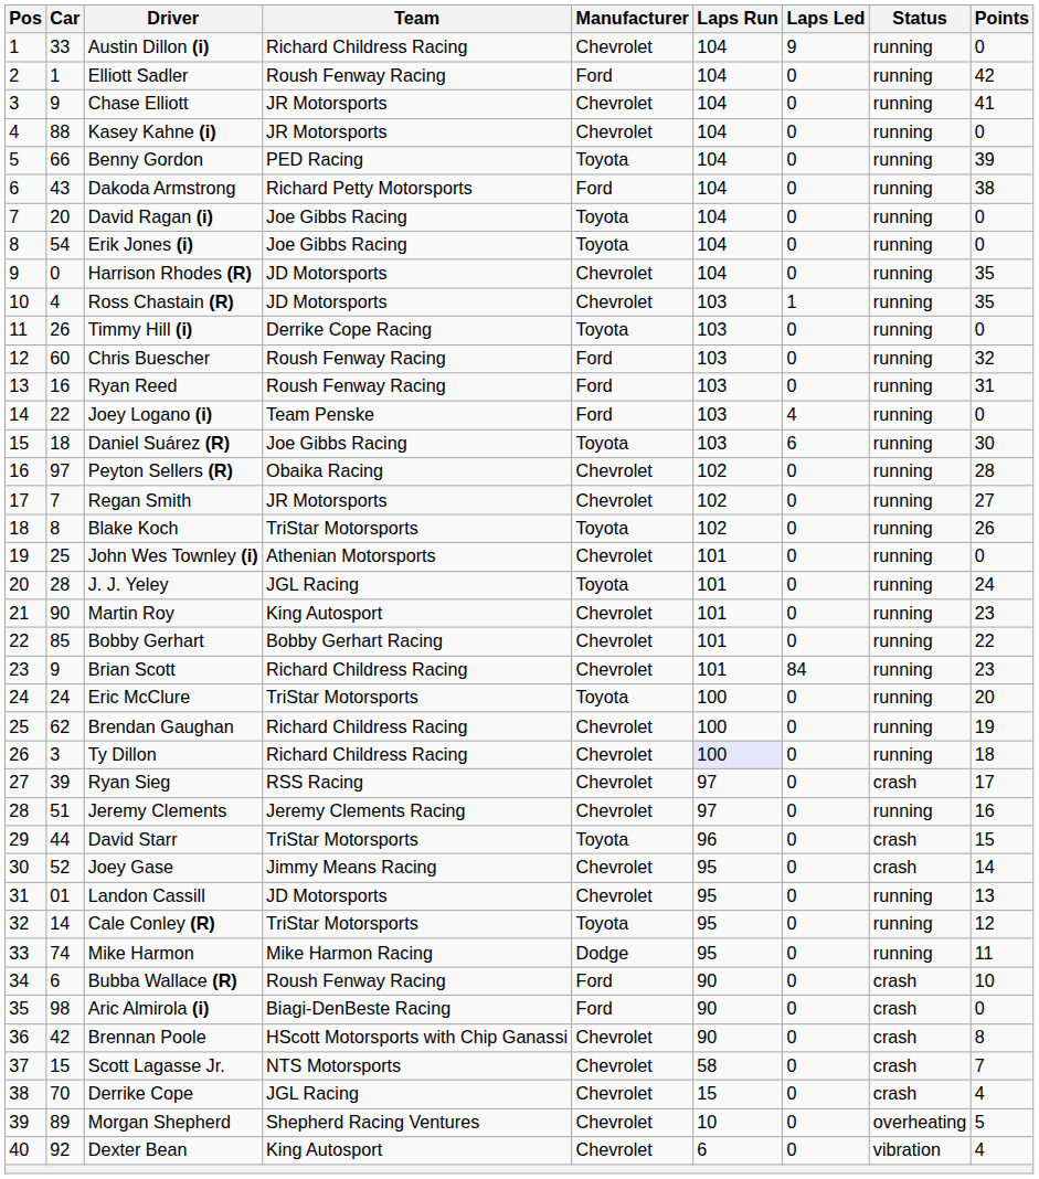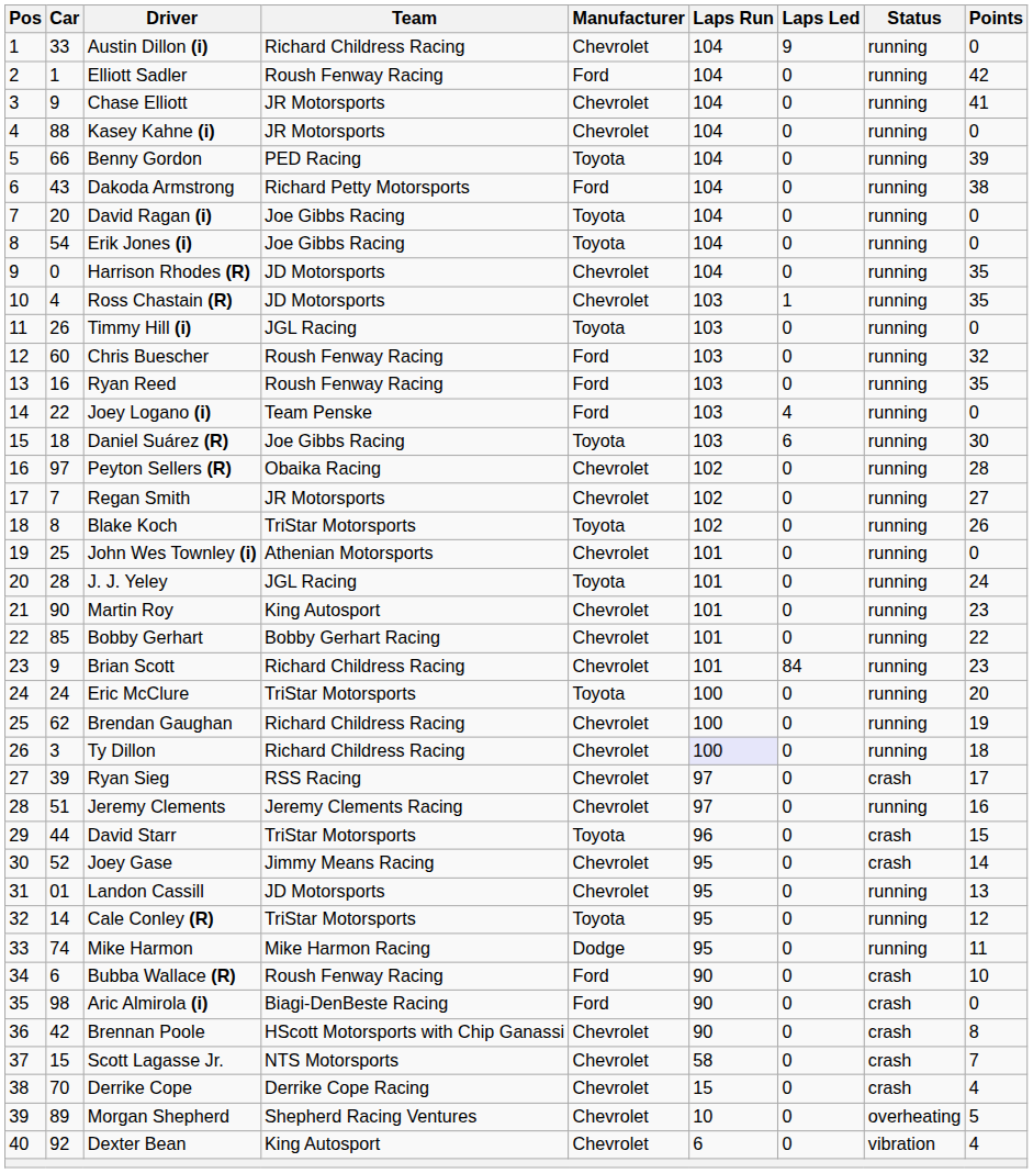 <table class="sortable wikitable" border="1">
 <tr>
 <th>Pos</th>
 <th>Car</th>
 <th>Driver</th>
 <th>Team</th>
 <th>Manufacturer</th>
 <th>Laps Run</th>
 <th>Laps Led</th>
 <th>Status</th>
 <th>Points</th>
 </tr>
 <tr>
 <td>1</td>
 <td>33</td>
 <td>Austin Dillon <strong>(i)</strong></td>
 <td>Richard Childress Racing</td>
 <td>Chevrolet</td>
 <td>104</td>
 <td>9</td>
 <td>running</td>
 <td>0</td>
 </tr>
 <tr>
 <td>2</td>
 <td>1</td>
 <td>Elliott Sadler</td>
 <td>Roush Fenway Racing</td>
 <td>Ford</td>
 <td>104</td>
 <td>0</td>
 <td>running</td>
 <td>42</td>
 </tr>
 <tr>
 <td>3</td>
 <td>9</td>
 <td>Chase Elliott</td>
 <td>JR Motorsports</td>
 <td>Chevrolet</td>
 <td>104</td>
 <td>0</td>
 <td>running</td>
 <td>41</td>
 </tr>
 <tr>
 <td>4</td>
 <td>88</td>
 <td>Kasey Kahne <strong>(i)</strong></td>
 <td>JR Motorsports</td>
 <td>Chevrolet</td>
 <td>104</td>
 <td>0</td>
 <td>running</td>
 <td>0</td>
 </tr>
 <tr>
 <td>5</td>
 <td>66</td>
 <td>Benny Gordon</td>
 <td>PED Racing</td>
 <td>Toyota</td>
 <td>104</td>
 <td>0</td>
 <td>running</td>
 <td>39</td>
 </tr>
 <tr>
 <td>6</td>
 <td>43</td>
 <td>Dakoda Armstrong</td>
 <td>Richard Petty Motorsports</td>
 <td>Ford</td>
 <td>104</td>
 <td>0</td>
 <td>running</td>
 <td>38</td>
 </tr>
 <tr>
 <td>7</td>
 <td>20</td>
 <td>David Ragan <strong>(i)</strong></td>
 <td>Joe Gibbs Racing</td>
 <td>Toyota</td>
 <td>104</td>
 <td>0</td>
 <td>running</td>
 <td>0</td>
 </tr>
 <tr>
 <td>8</td>
 <td>54</td>
 <td>Erik Jones <strong>(i)</strong></td>
 <td>Joe Gibbs Racing</td>
 <td>Toyota</td>
 <td>104</td>
 <td>0</td>
 <td>running</td>
 <td>0</td>
 </tr>
 <tr>
 <td>9</td>
 <td>0</td>
 <td>Harrison Rhodes <strong>(R)</strong></td>
 <td>JD Motorsports</td>
 <td>Chevrolet</td>
 <td>104</td>
 <td>0</td>
 <td>running</td>
 <td>35</td>
 </tr>
 <tr>
 <td>10</td>
 <td>4</td>
 <td>Ross Chastain <strong>(R)</strong></td>
 <td>JD Motorsports</td>
 <td>Chevrolet</td>
 <td>103</td>
 <td>1</td>
 <td>running</td>
 <td>35</td>
 </tr>
 <tr>
 <td>11</td>
 <td>26</td>
 <td>Timmy Hill <strong>(i)</strong></td>
-<td>Derrike Cope Racing</td>
+<td>JGL Racing</td>
 <td>Toyota</td>
 <td>103</td>
 <td>0</td>
 <td>running</td>
 <td>0</td>
 </tr>
 <tr>
 <td>12</td>
 <td>60</td>
 <td>Chris Buescher</td>
 <td>Roush Fenway Racing</td>
 <td>Ford</td>
 <td>103</td>
 <td>0</td>
 <td>running</td>
 <td>32</td>
 </tr>
 <tr>
 <td>13</td>
 <td>16</td>
 <td>Ryan Reed</td>
 <td>Roush Fenway Racing</td>
 <td>Ford</td>
 <td>103</td>
 <td>0</td>
 <td>running</td>
-<td>31</td>
+<td>35</td>
 </tr>
 <tr>
 <td>14</td>
 <td>22</td>
 <td>Joey Logano <strong>(i)</strong></td>
 <td>Team Penske</td>
 <td>Ford</td>
 <td>103</td>
 <td>4</td>
 <td>running</td>
 <td>0</td>
 </tr>
 <tr>
 <td>15</td>
 <td>18</td>
 <td>Daniel Suárez <strong>(R)</strong></td>
 <td>Joe Gibbs Racing</td>
 <td>Toyota</td>
 <td>103</td>
 <td>6</td>
 <td>running</td>
 <td>30</td>
 </tr>
 <tr>
 <td>16</td>
 <td>97</td>
 <td>Peyton Sellers <strong>(R)</strong></td>
 <td>Obaika Racing</td>
 <td>Chevrolet</td>
 <td>102</td>
 <td>0</td>
 <td>running</td>
 <td>28</td>
 </tr>
 <tr>
 <td>17</td>
 <td>7</td>
 <td>Regan Smith</td>
 <td>JR Motorsports</td>
 <td>Chevrolet</td>
 <td>102</td>
 <td>0</td>
 <td>running</td>
 <td>27</td>
 </tr>
 <tr>
 <td>18</td>
 <td>8</td>
 <td>Blake Koch</td>
 <td>TriStar Motorsports</td>
 <td>Toyota</td>
 <td>102</td>
 <td>0</td>
 <td>running</td>
 <td>26</td>
 </tr>
 <tr>
 <td>19</td>
 <td>25</td>
 <td>John Wes Townley <strong>(i)</strong></td>
 <td>Athenian Motorsports</td>
 <td>Chevrolet</td>
 <td>101</td>
 <td>0</td>
 <td>running</td>
 <td>0</td>
 </tr>
 <tr>
 <td>20</td>
 <td>28</td>
 <td>J. J. Yeley</td>
 <td>JGL Racing</td>
 <td>Toyota</td>
 <td>101</td>
 <td>0</td>
 <td>running</td>
 <td>24</td>
 </tr>
 <tr>
 <td>21</td>
 <td>90</td>
 <td>Martin Roy</td>
 <td>King Autosport</td>
 <td>Chevrolet</td>
 <td>101</td>
 <td>0</td>
 <td>running</td>
 <td>23</td>
 </tr>
 <tr>
 <td>22</td>
 <td>85</td>
 <td>Bobby Gerhart</td>
 <td>Bobby Gerhart Racing</td>
 <td>Chevrolet</td>
 <td>101</td>
 <td>0</td>
 <td>running</td>
 <td>22</td>
 </tr>
 <tr>
 <td>23</td>
 <td>9</td>
 <td>Brian Scott</td>
 <td>Richard Childress Racing</td>
 <td>Chevrolet</td>
 <td>101</td>
 <td>84</td>
 <td>running</td>
 <td>23</td>
 </tr>
 <tr>
 <td>24</td>
 <td>24</td>
 <td>Eric McClure</td>
 <td>TriStar Motorsports</td>
 <td>Toyota</td>
 <td>100</td>
 <td>0</td>
 <td>running</td>
 <td>20</td>
 </tr>
 <tr>
 <td>25</td>
 <td>62</td>
 <td>Brendan Gaughan</td>
 <td>Richard Childress Racing</td>
 <td>Chevrolet</td>
 <td>100</td>
 <td>0</td>
 <td>running</td>
 <td>19</td>
 </tr>
 <tr>
 <td>26</td>
 <td>3</td>
 <td>Ty Dillon</td>
 <td>Richard Childress Racing</td>
 <td>Chevrolet</td>
 <td style="background: lavender;">100</td>
 <td>0</td>
 <td>running</td>
 <td>18</td>
 </tr>
 <tr>
 <td>27</td>
 <td>39</td>
 <td>Ryan Sieg</td>
 <td>RSS Racing</td>
 <td>Chevrolet</td>
 <td>97</td>
 <td>0</td>
 <td>crash</td>
 <td>17</td>
 </tr>
 <tr>
 <td>28</td>
 <td>51</td>
 <td>Jeremy Clements</td>
 <td>Jeremy Clements Racing</td>
 <td>Chevrolet</td>
 <td>97</td>
 <td>0</td>
 <td>running</td>
 <td>16</td>
 </tr>
 <tr>
 <td>29</td>
 <td>44</td>
 <td>David Starr</td>
 <td>TriStar Motorsports</td>
 <td>Toyota</td>
 <td>96</td>
 <td>0</td>
 <td>crash</td>
 <td>15</td>
 </tr>
 <tr>
 <td>30</td>
 <td>52</td>
 <td>Joey Gase</td>
 <td>Jimmy Means Racing</td>
 <td>Chevrolet</td>
 <td>95</td>
 <td>0</td>
 <td>crash</td>
 <td>14</td>
 </tr>
 <tr>
 <td>31</td>
 <td>01</td>
 <td>Landon Cassill</td>
 <td>JD Motorsports</td>
 <td>Chevrolet</td>
 <td>95</td>
 <td>0</td>
 <td>running</td>
 <td>13</td>
 </tr>
 <tr>
 <td>32</td>
 <td>14</td>
 <td>Cale Conley <strong>(R)</strong></td>
 <td>TriStar Motorsports</td>
 <td>Toyota</td>
 <td>95</td>
 <td>0</td>
 <td>running</td>
 <td>12</td>
 </tr>
 <tr>
 <td>33</td>
 <td>74</td>
 <td>Mike Harmon</td>
 <td>Mike Harmon Racing</td>
 <td>Dodge</td>
 <td>95</td>
 <td>0</td>
 <td>running</td>
 <td>11</td>
 </tr>
 <tr>
 <td>34</td>
 <td>6</td>
 <td>Bubba Wallace <strong>(R)</strong></td>
 <td>Roush Fenway Racing</td>
 <td>Ford</td>
 <td>90</td>
 <td>0</td>
 <td>crash</td>
 <td>10</td>
 </tr>
 <tr>
 <td>35</td>
 <td>98</td>
 <td>Aric Almirola <strong>(i)</strong></td>
 <td>Biagi-DenBeste Racing</td>
 <td>Ford</td>
 <td>90</td>
 <td>0</td>
 <td>crash</td>
 <td>0</td>
 </tr>
 <tr>
 <td>36</td>
 <td>42</td>
 <td>Brennan Poole</td>
 <td>HScott Motorsports with Chip Ganassi</td>
 <td>Chevrolet</td>
 <td>90</td>
 <td>0</td>
 <td>crash</td>
 <td>8</td>
 </tr>
 <tr>
 <td>37</td>
 <td>15</td>
 <td>Scott Lagasse Jr.</td>
 <td>NTS Motorsports</td>
 <td>Chevrolet</td>
 <td>58</td>
 <td>0</td>
 <td>crash</td>
 <td>7</td>
 </tr>
 <tr>
 <td>38</td>
 <td>70</td>
 <td>Derrike Cope</td>
-<td>JGL Racing</td>
+<td>Derrike Cope Racing</td>
 <td>Chevrolet</td>
 <td>15</td>
 <td>0</td>
 <td>crash</td>
 <td>4</td>
 </tr>
 <tr>
 <td>39</td>
 <td>89</td>
 <td>Morgan Shepherd</td>
 <td>Shepherd Racing Ventures</td>
 <td>Chevrolet</td>
 <td>10</td>
 <td>0</td>
 <td>overheating</td>
 <td>5</td>
 </tr>
 <tr>
 <td>40</td>
 <td>92</td>
 <td>Dexter Bean</td>
 <td>King Autosport</td>
 <td>Chevrolet</td>
 <td>6</td>
 <td>0</td>
 <td>vibration</td>
 <td>4</td>
 </tr>
 <tr>
 <th colspan="9"></th>
 </tr>
 </table>
